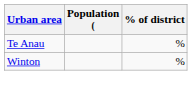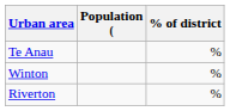 <table class="wikitable">
 <tr>
 <th><a href='#'>Urban area</a></th>
 <th>Population<br><small>(</small></th>
 <th>% of district</th>
 </tr>
 <tr>
 <td><a href='#'>Te Anau</a></td>
 <td align="right"></td>
 <td align="right">%</td>
 </tr>
 <tr>
 <td><a href='#'>Winton</a></td>
 <td align="right"></td>
 <td align="right">%</td>
 </tr>
+<tr>
+<td><a href='#'>Riverton</a></td>
+<td align="right"></td>
+<td align="right">%</td>
+</tr>
 </table>
